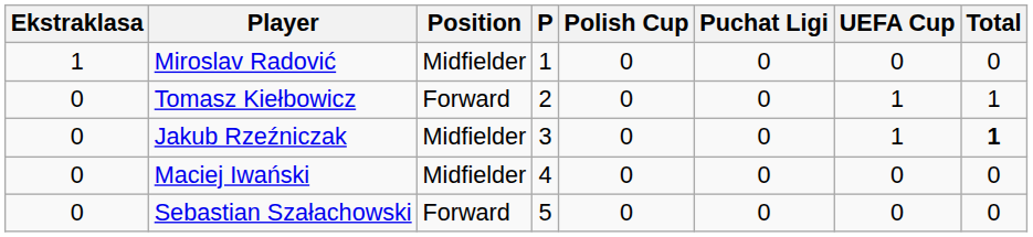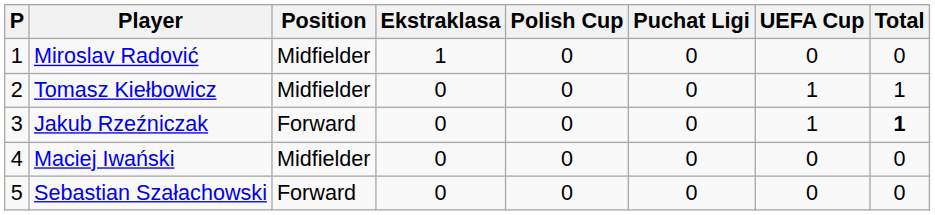 <table class="wikitable">
 <tr>
-<th>Ekstraklasa</th>
+<th>P</th>
 <th>Player</th>
 <th>Position</th>
-<th>P</th>
+<th>Ekstraklasa</th>
 <th>Polish Cup</th>
 <th>Puchat Ligi</th>
 <th>UEFA Cup</th>
 <th>Total</th>
 </tr>
 <tr>
 <td align=center>1</td>
 <td> <a href='#'>Miroslav Radović</a></td>
 <td>Midfielder</td>
 <td align=center>1</td>
 <td align=center>0</td>
 <td align=center>0</td>
 <td align=center>0</td>
 <td align=center>0</td>
 </tr>
 <tr>
+<td align=center>2</td>
+<td> <a href='#'>Tomasz Kiełbowicz</a></td>
+<td>Midfielder</td>
 <td align=center>0</td>
-<td> <a href='#'>Tomasz Kiełbowicz</a></td>
-<td>Forward</td>
-<td align=center>2</td>
 <td align=center>0</td>
 <td align=center>0</td>
 <td align=center>1</td>
 <td align=center>1</td>
 </tr>
 <tr>
+<td align=center>3</td>
+<td> <a href='#'>Jakub Rzeźniczak</a></td>
+<td>Forward</td>
 <td align=center>0</td>
-<td> <a href='#'>Jakub Rzeźniczak</a></td>
-<td>Midfielder</td>
-<td align=center>3</td>
 <td align=center>0</td>
 <td align=center>0</td>
 <td align=center>1</td>
 <td align=center><strong>1</strong></td>
 </tr>
 <tr>
-<td align=center>0</td>
+<td align=center>4</td>
 <td> <a href='#'>Maciej Iwański</a></td>
 <td>Midfielder</td>
-<td align=center>4</td>
+<td align=center>0</td>
 <td align=center>0</td>
 <td align=center>0</td>
 <td align=center>0</td>
 <td align=center>0</td>
 </tr>
 <tr>
-<td align=center>0</td>
+<td align=center>5</td>
 <td> <a href='#'>Sebastian Szałachowski</a></td>
 <td>Forward</td>
-<td align=center>5</td>
+<td align=center>0</td>
 <td align=center>0</td>
 <td align=center>0</td>
 <td align=center>0</td>
 <td align=center>0</td>
 </tr>
 </table>
